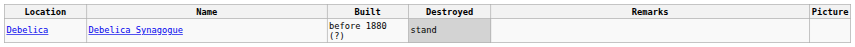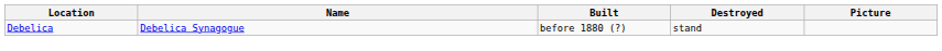 <table class="wikitable sortable" width="100%">
 <tr>
 <th width="10%">Location</th>
 <th width="30%">Name</th>
 <th width="10%">Built</th>
 <th width="10%">Destroyed</th>
-<th width="40%" class="unsortable">Remarks</th>
 <th width="10%" class="unsortable">Picture</th>
 </tr>
 <tr>
 <td><a href='#'>Debelica</a></td>
 <td><a href='#'>Debelica Synagogue</a></td>
 <td>before 1880 (?)</td>
-<td style="background: lightgrey;">stand</td>
-<td></td>
+<td>stand</td>
 <td></td>
 </tr>
 </table>
